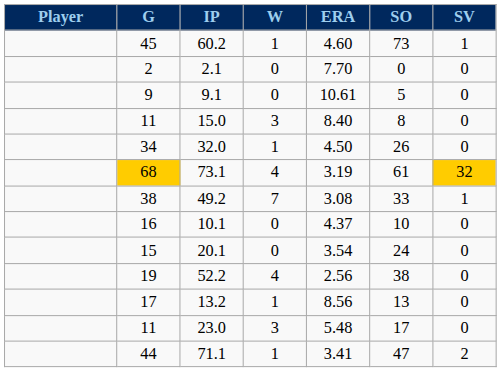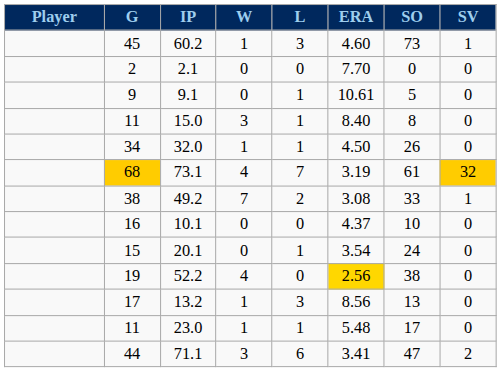 <table class="wikitable sortable">
 <tr>
 <th style="background:#00285D;color:#9ECEEE;"  width="16%">Player</th>
 <th style="background:#00285D;color:#9ECEEE;"  width="9%">G</th>
 <th style="background:#00285D;color:#9ECEEE;"  width="9%">IP</th>
 <th style="background:#00285D;color:#9ECEEE;"  width="9%">W</th>
+<th style="background:#00285D;color:#9ECEEE;"  width="9%">L</th>
 <th style="background:#00285D;color:#9ECEEE;"  width="9%">ERA</th>
 <th style="background:#00285D;color:#9ECEEE;"  width="9%">SO</th>
 <th style="background:#00285D;color:#9ECEEE;"  width="9%">SV</th>
 </tr>
 <tr align="center">
 <td></td>
 <td>45</td>
 <td>60.2</td>
 <td>1</td>
+<td>3</td>
 <td>4.60</td>
 <td>73</td>
 <td>1</td>
 </tr>
 <tr align="center">
 <td></td>
 <td>2</td>
 <td>2.1</td>
+<td>0</td>
 <td>0</td>
 <td>7.70</td>
 <td>0</td>
 <td>0</td>
 </tr>
 <tr align="center">
 <td></td>
 <td>9</td>
 <td>9.1</td>
 <td>0</td>
+<td>1</td>
 <td>10.61</td>
 <td>5</td>
 <td>0</td>
 </tr>
 <tr align="center">
 <td></td>
 <td>11</td>
 <td>15.0</td>
 <td>3</td>
+<td>1</td>
 <td>8.40</td>
 <td>8</td>
 <td>0</td>
 </tr>
 <tr align="center">
 <td></td>
 <td>34</td>
 <td>32.0</td>
+<td>1</td>
 <td>1</td>
 <td>4.50</td>
 <td>26</td>
 <td>0</td>
 </tr>
 <tr align="center">
 <td></td>
 <td bgcolor="#FFCC00">68</td>
 <td>73.1</td>
 <td>4</td>
+<td>7</td>
 <td>3.19</td>
 <td>61</td>
 <td bgcolor="#FFCC00">32</td>
 </tr>
 <tr align="center">
 <td></td>
 <td>38</td>
 <td>49.2</td>
 <td>7</td>
+<td>2</td>
 <td>3.08</td>
 <td>33</td>
 <td>1</td>
 </tr>
 <tr align="center">
 <td></td>
 <td>16</td>
 <td>10.1</td>
+<td>0</td>
 <td>0</td>
 <td>4.37</td>
 <td>10</td>
 <td>0</td>
 </tr>
 <tr align="center">
 <td></td>
 <td>15</td>
 <td>20.1</td>
 <td>0</td>
+<td>1</td>
 <td>3.54</td>
 <td>24</td>
 <td>0</td>
 </tr>
 <tr align="center">
 <td></td>
 <td>19</td>
 <td>52.2</td>
 <td>4</td>
-<td>2.56</td>
+<td>0</td>
+<td style="background: gold;">2.56</td>
 <td>38</td>
 <td>0</td>
 </tr>
 <tr align="center">
 <td></td>
 <td>17</td>
 <td>13.2</td>
 <td>1</td>
+<td>3</td>
 <td>8.56</td>
 <td>13</td>
 <td>0</td>
 </tr>
 <tr align="center">
 <td></td>
 <td>11</td>
 <td>23.0</td>
-<td>3</td>
+<td>1</td>
+<td>1</td>
 <td>5.48</td>
 <td>17</td>
 <td>0</td>
 </tr>
 <tr align="center">
 <td></td>
 <td>44</td>
 <td>71.1</td>
-<td>1</td>
+<td>3</td>
+<td>6</td>
 <td>3.41</td>
 <td>47</td>
 <td>2</td>
 </tr>
 </table>
